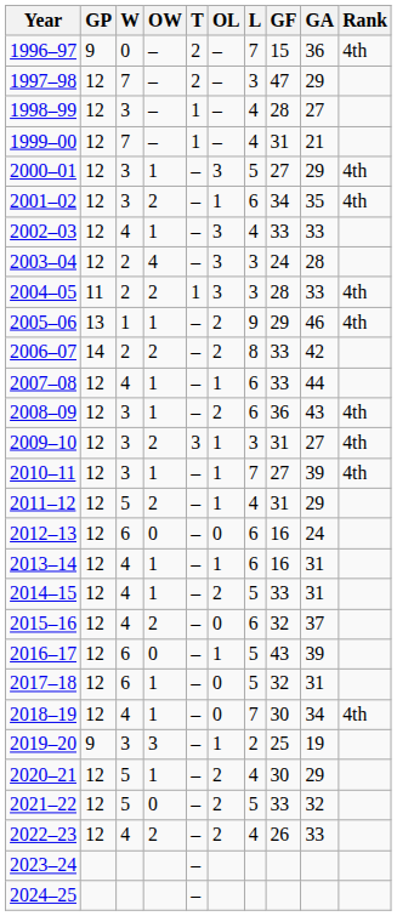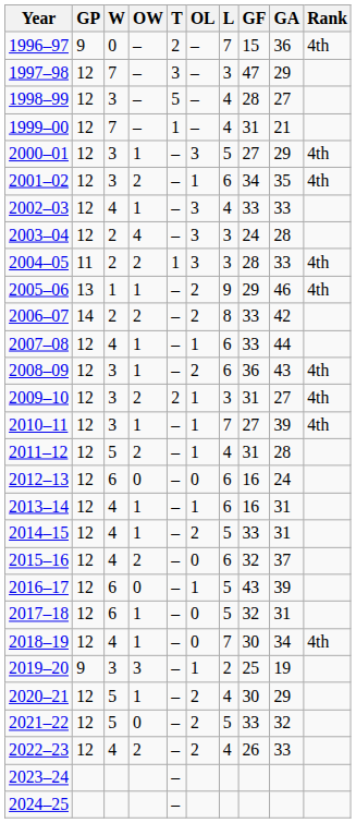 <table class="wikitable sortable">
 <tr>
 <th>Year</th>
 <th>GP</th>
 <th>W</th>
 <th>OW</th>
 <th>T</th>
 <th>OL</th>
 <th>L</th>
 <th>GF</th>
 <th>GA</th>
 <th>Rank</th>
 </tr>
 <tr>
 <td><a href='#'>1996–97</a></td>
 <td>9</td>
 <td>0</td>
 <td>–</td>
 <td>2</td>
 <td>–</td>
 <td>7</td>
 <td>15</td>
 <td>36</td>
 <td>4th</td>
 </tr>
 <tr>
 <td><a href='#'>1997–98</a></td>
 <td>12</td>
 <td>7</td>
 <td>–</td>
-<td>2</td>
+<td>3</td>
 <td>–</td>
 <td>3</td>
 <td>47</td>
 <td>29</td>
 <td></td>
 </tr>
 <tr>
 <td><a href='#'>1998–99</a></td>
 <td>12</td>
 <td>3</td>
 <td>–</td>
-<td>1</td>
+<td>5</td>
 <td>–</td>
 <td>4</td>
 <td>28</td>
 <td>27</td>
 <td></td>
 </tr>
 <tr>
 <td><a href='#'>1999–00</a></td>
 <td>12</td>
 <td>7</td>
 <td>–</td>
 <td>1</td>
 <td>–</td>
 <td>4</td>
 <td>31</td>
 <td>21</td>
 <td></td>
 </tr>
 <tr>
 <td><a href='#'>2000–01</a></td>
 <td>12</td>
 <td>3</td>
 <td>1</td>
 <td>–</td>
 <td>3</td>
 <td>5</td>
 <td>27</td>
 <td>29</td>
 <td>4th</td>
 </tr>
 <tr>
 <td><a href='#'>2001–02</a></td>
 <td>12</td>
 <td>3</td>
 <td>2</td>
 <td>–</td>
 <td>1</td>
 <td>6</td>
 <td>34</td>
 <td>35</td>
 <td>4th</td>
 </tr>
 <tr>
 <td><a href='#'>2002–03</a></td>
 <td>12</td>
 <td>4</td>
 <td>1</td>
 <td>–</td>
 <td>3</td>
 <td>4</td>
 <td>33</td>
 <td>33</td>
 <td></td>
 </tr>
 <tr>
 <td><a href='#'>2003–04</a></td>
 <td>12</td>
 <td>2</td>
 <td>4</td>
 <td>–</td>
 <td>3</td>
 <td>3</td>
 <td>24</td>
 <td>28</td>
 <td></td>
 </tr>
 <tr>
 <td><a href='#'>2004–05</a></td>
 <td>11</td>
 <td>2</td>
 <td>2</td>
 <td>1</td>
 <td>3</td>
 <td>3</td>
 <td>28</td>
 <td>33</td>
 <td>4th</td>
 </tr>
 <tr>
 <td><a href='#'>2005–06</a></td>
 <td>13</td>
 <td>1</td>
 <td>1</td>
 <td>–</td>
 <td>2</td>
 <td>9</td>
 <td>29</td>
 <td>46</td>
 <td>4th</td>
 </tr>
 <tr>
 <td><a href='#'>2006–07</a></td>
 <td>14</td>
 <td>2</td>
 <td>2</td>
 <td>–</td>
 <td>2</td>
 <td>8</td>
 <td>33</td>
 <td>42</td>
 <td></td>
 </tr>
 <tr>
 <td><a href='#'>2007–08</a></td>
 <td>12</td>
 <td>4</td>
 <td>1</td>
 <td>–</td>
 <td>1</td>
 <td>6</td>
 <td>33</td>
 <td>44</td>
 <td></td>
 </tr>
 <tr>
 <td><a href='#'>2008–09</a></td>
 <td>12</td>
 <td>3</td>
 <td>1</td>
 <td>–</td>
 <td>2</td>
 <td>6</td>
 <td>36</td>
 <td>43</td>
 <td>4th</td>
 </tr>
 <tr>
 <td><a href='#'>2009–10</a></td>
 <td>12</td>
 <td>3</td>
 <td>2</td>
-<td>3</td>
+<td>2</td>
 <td>1</td>
 <td>3</td>
 <td>31</td>
 <td>27</td>
 <td>4th</td>
 </tr>
 <tr>
 <td><a href='#'>2010–11</a></td>
 <td>12</td>
 <td>3</td>
 <td>1</td>
 <td>–</td>
 <td>1</td>
 <td>7</td>
 <td>27</td>
 <td>39</td>
 <td>4th</td>
 </tr>
 <tr>
 <td><a href='#'>2011–12</a></td>
 <td>12</td>
 <td>5</td>
 <td>2</td>
 <td>–</td>
 <td>1</td>
 <td>4</td>
 <td>31</td>
-<td>29</td>
+<td>28</td>
 <td></td>
 </tr>
 <tr>
 <td><a href='#'>2012–13</a></td>
 <td>12</td>
 <td>6</td>
 <td>0</td>
 <td>–</td>
 <td>0</td>
 <td>6</td>
 <td>16</td>
 <td>24</td>
 <td></td>
 </tr>
 <tr>
 <td><a href='#'>2013–14</a></td>
 <td>12</td>
 <td>4</td>
 <td>1</td>
 <td>–</td>
 <td>1</td>
 <td>6</td>
 <td>16</td>
 <td>31</td>
 <td></td>
 </tr>
 <tr>
 <td><a href='#'>2014–15</a></td>
 <td>12</td>
 <td>4</td>
 <td>1</td>
 <td>–</td>
 <td>2</td>
 <td>5</td>
 <td>33</td>
 <td>31</td>
 <td></td>
 </tr>
 <tr>
 <td><a href='#'>2015–16</a></td>
 <td>12</td>
 <td>4</td>
 <td>2</td>
 <td>–</td>
 <td>0</td>
 <td>6</td>
 <td>32</td>
 <td>37</td>
 <td></td>
 </tr>
 <tr>
 <td><a href='#'>2016–17</a></td>
 <td>12</td>
 <td>6</td>
 <td>0</td>
 <td>–</td>
 <td>1</td>
 <td>5</td>
 <td>43</td>
 <td>39</td>
 <td></td>
 </tr>
 <tr>
 <td><a href='#'>2017–18</a></td>
 <td>12</td>
 <td>6</td>
 <td>1</td>
 <td>–</td>
 <td>0</td>
 <td>5</td>
 <td>32</td>
 <td>31</td>
 <td></td>
 </tr>
 <tr>
 <td><a href='#'>2018–19</a></td>
 <td>12</td>
 <td>4</td>
 <td>1</td>
 <td>–</td>
 <td>0</td>
 <td>7</td>
 <td>30</td>
 <td>34</td>
 <td>4th</td>
 </tr>
 <tr>
 <td><a href='#'>2019–20</a></td>
 <td>9</td>
 <td>3</td>
 <td>3</td>
 <td>–</td>
 <td>1</td>
 <td>2</td>
 <td>25</td>
 <td>19</td>
 <td></td>
 </tr>
 <tr>
 <td><a href='#'>2020–21</a></td>
 <td>12</td>
 <td>5</td>
 <td>1</td>
 <td>–</td>
 <td>2</td>
 <td>4</td>
 <td>30</td>
 <td>29</td>
 <td></td>
 </tr>
 <tr>
 <td><a href='#'>2021–22</a></td>
 <td>12</td>
 <td>5</td>
 <td>0</td>
 <td>–</td>
 <td>2</td>
 <td>5</td>
 <td>33</td>
 <td>32</td>
 <td></td>
 </tr>
 <tr>
 <td><a href='#'>2022–23</a></td>
 <td>12</td>
 <td>4</td>
 <td>2</td>
 <td>–</td>
 <td>2</td>
 <td>4</td>
 <td>26</td>
 <td>33</td>
 <td></td>
 </tr>
 <tr>
 <td><a href='#'>2023–24</a></td>
 <td></td>
 <td></td>
 <td></td>
 <td>–</td>
 <td></td>
 <td></td>
 <td></td>
 <td></td>
 <td></td>
 </tr>
 <tr>
 <td><a href='#'>2024–25</a></td>
 <td></td>
 <td></td>
 <td></td>
 <td>–</td>
 <td></td>
 <td></td>
 <td></td>
 <td></td>
 <td></td>
 </tr>
 </table>
